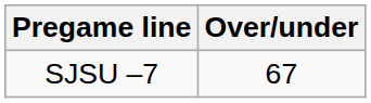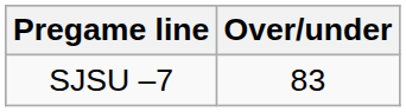 <table class="wikitable">
 <tr align="center">
 <th style=>Pregame line</th>
 <th style=>Over/under</th>
 </tr>
 <tr align="center">
 <td>SJSU –7</td>
-<td>67</td>
+<td>83</td>
 </tr>
 </table>
